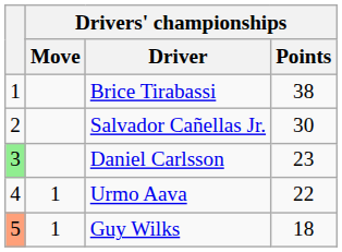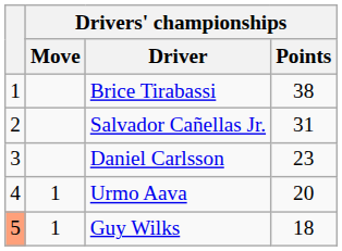 <table class="wikitable" style="font-size:85%;">
 <tr>
 <th rowspan="2"></th>
 <th colspan="3">Drivers' championships</th>
 </tr>
 <tr>
 <th>Move</th>
 <th>Driver</th>
 <th>Points</th>
 </tr>
 <tr>
 <td align="center">1</td>
 <td align="center"></td>
 <td> <a href='#'>Brice Tirabassi</a></td>
 <td align="center">38</td>
 </tr>
 <tr>
 <td align="center">2</td>
 <td align="center"></td>
 <td> <a href='#'>Salvador Cañellas Jr.</a></td>
-<td align="center">30</td>
+<td align="center">31</td>
 </tr>
 <tr>
-<td align="center" style="background: lightgreen;">3</td>
+<td align="center">3</td>
 <td align="center"></td>
 <td> <a href='#'>Daniel Carlsson</a></td>
 <td align="center">23</td>
 </tr>
 <tr>
 <td align="center">4</td>
 <td align="center"> 1</td>
 <td> <a href='#'>Urmo Aava</a></td>
-<td align="center">22</td>
+<td align="center">20</td>
 </tr>
 <tr>
 <td align="center" style="background: lightsalmon;">5</td>
 <td align="center"> 1</td>
 <td> <a href='#'>Guy Wilks</a></td>
 <td align="center">18</td>
 </tr>
 </table>
